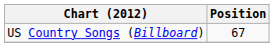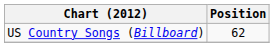 <table class="wikitable sortable">
 <tr>
 <th scope="col">Chart (2012)</th>
 <th scope="col">Position</th>
 </tr>
 <tr>
 <td>US <a href='#'>Country Songs</a> (<em><a href='#'>Billboard</a></em>)</td>
-<td align="center">67</td>
+<td align="center">62</td>
 </tr>
 <tr>
 </tr>
 </table>
